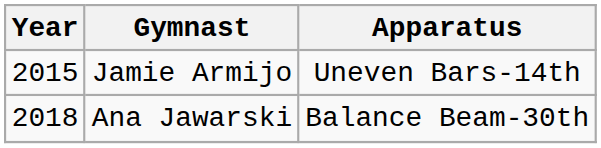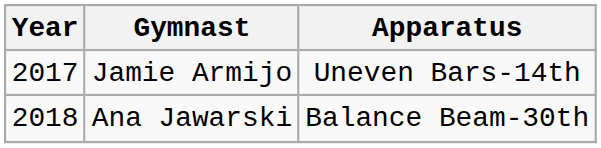 <table class="wikitable" align=center style="text-align:center">
 <tr>
 <th>Year</th>
 <th>Gymnast</th>
 <th>Apparatus</th>
 </tr>
 <tr>
-<td>2015</td>
+<td>2017</td>
 <td>Jamie Armijo</td>
 <td>Uneven Bars-14th</td>
 </tr>
 <tr>
 <td>2018</td>
 <td>Ana Jawarski</td>
 <td>Balance Beam-30th</td>
 </tr>
 <tr>
 </tr>
 </table>
